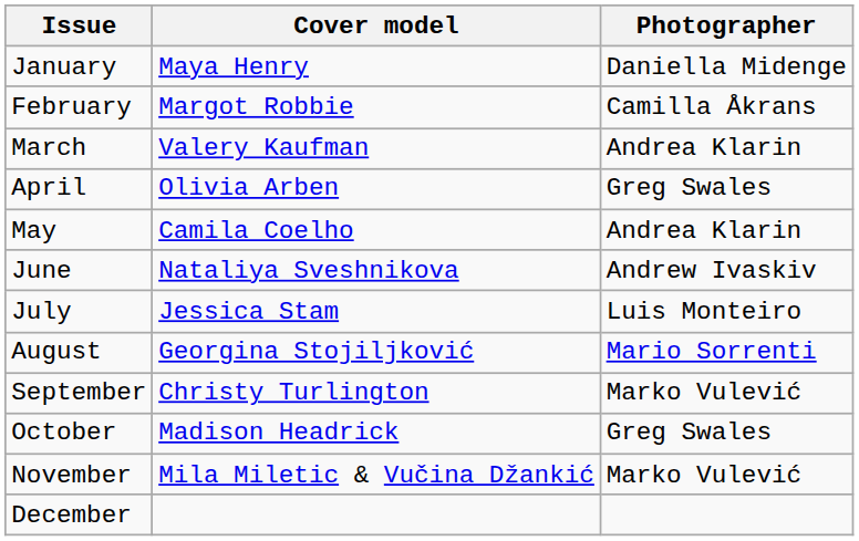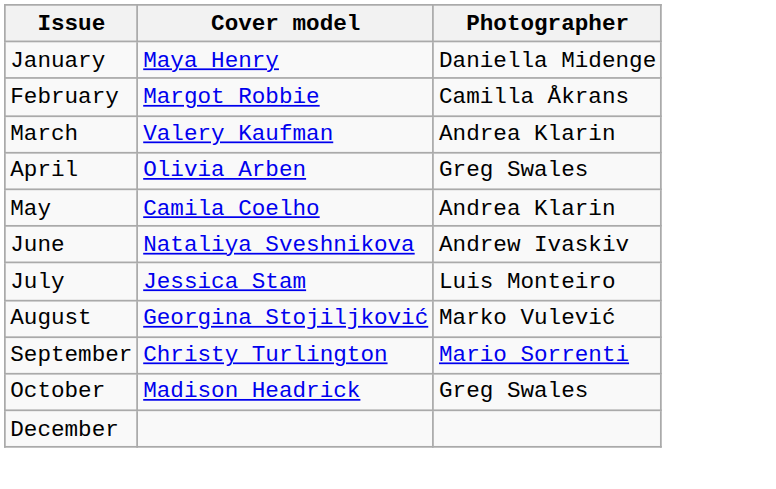 <table class="sortable wikitable">
 <tr>
 <th>Issue</th>
 <th>Cover model</th>
 <th>Photographer</th>
 </tr>
 <tr>
 <td>January</td>
 <td><a href='#'>Maya Henry</a></td>
 <td>Daniella Midenge</td>
 </tr>
 <tr>
 <td>February</td>
 <td><a href='#'>Margot Robbie</a></td>
 <td>Camilla Åkrans</td>
 </tr>
 <tr>
 <td>March</td>
 <td><a href='#'>Valery Kaufman</a></td>
 <td>Andrea Klarin</td>
 </tr>
 <tr>
 <td>April</td>
 <td><a href='#'>Olivia Arben</a></td>
 <td>Greg Swales</td>
 </tr>
 <tr>
 <td>May</td>
 <td><a href='#'>Camila Coelho</a></td>
 <td>Andrea Klarin</td>
 </tr>
 <tr>
 <td>June</td>
 <td><a href='#'>Nataliya Sveshnikova</a></td>
 <td>Andrew Ivaskiv</td>
 </tr>
 <tr>
 <td>July</td>
 <td><a href='#'>Jessica Stam</a></td>
 <td>Luis Monteiro</td>
 </tr>
 <tr>
 <td>August</td>
 <td><a href='#'>Georgina Stojiljković</a></td>
-<td><a href='#'>Mario Sorrenti</a></td>
+<td>Marko Vulević</td>
 </tr>
 <tr>
 <td>September</td>
 <td><a href='#'>Christy Turlington</a></td>
-<td>Marko Vulević</td>
+<td><a href='#'>Mario Sorrenti</a></td>
 </tr>
 <tr>
 <td>October</td>
 <td><a href='#'>Madison Headrick</a></td>
 <td>Greg Swales</td>
 </tr>
 <tr>
-<td>November</td>
-<td><a href='#'>Mila Miletic</a> & <a href='#'>Vučina Džankić</a></td>
-<td>Marko Vulević</td>
-</tr>
-<tr>
 <td>December</td>
 <td></td>
 <td></td>
 </tr>
 </table>
